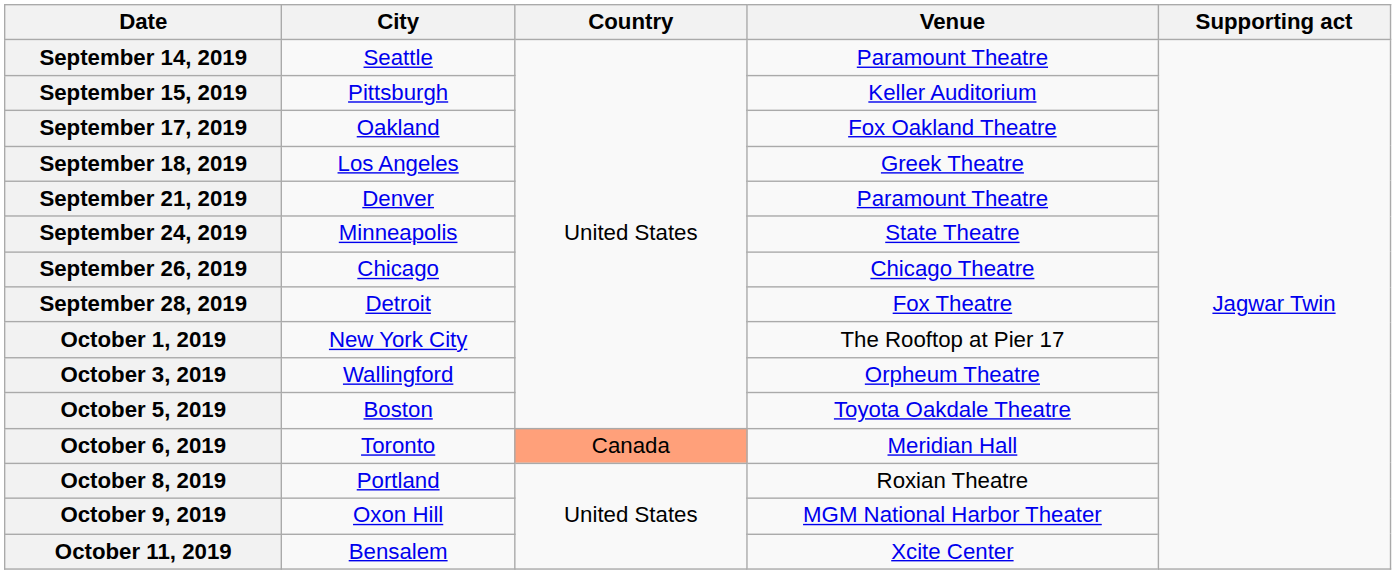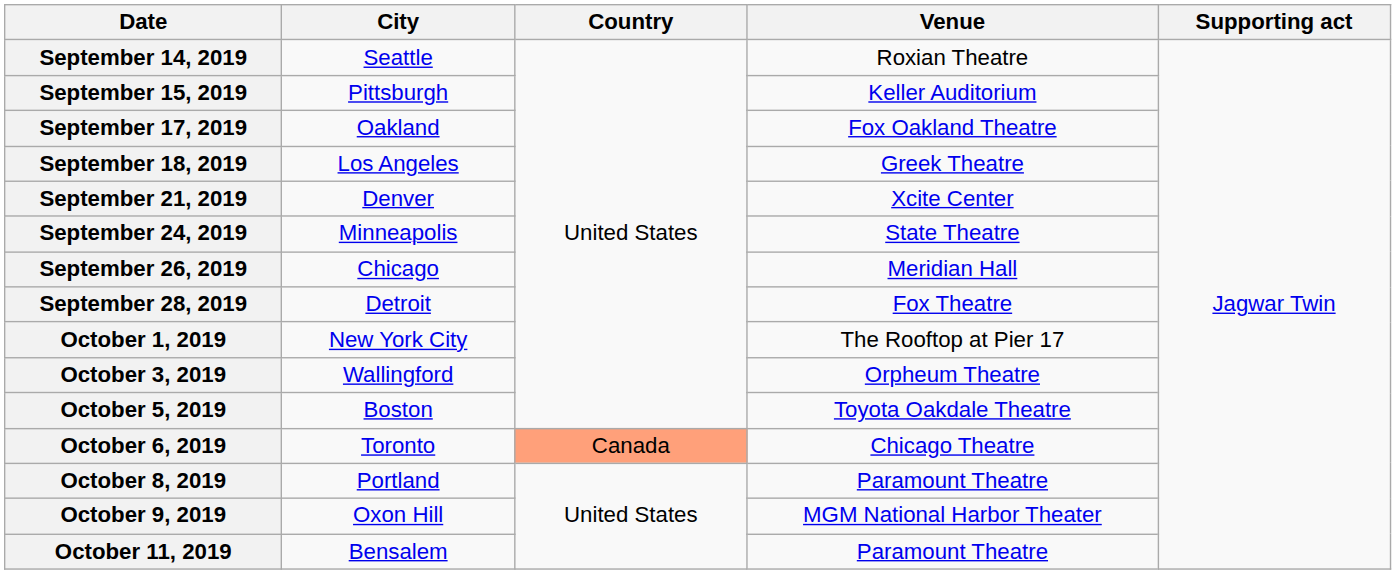 <table class="wikitable plainrowheaders" style="text-align:center;">
 <tr>
 <th scope="col" style="width:12em;">Date</th>
 <th scope="col" style="width:10em;">City</th>
 <th scope="col" style="width:10em;">Country</th>
 <th scope="col" style="width:18em;">Venue</th>
 <th scope="col" style="width:10em;">Supporting act</th>
 </tr>
 <tr>
 <th scope="row">September 14, 2019</th>
 <td><a href='#'>Seattle</a></td>
 <td rowspan="11">United States</td>
-<td><a href='#'>Paramount Theatre</a></td>
+<td>Roxian Theatre</td>
 <td rowspan="15"><a href='#'>Jagwar Twin</a></td>
 </tr>
 <tr>
 <th scope="row">September 15, 2019</th>
 <td><a href='#'>Pittsburgh</a></td>
 <td><a href='#'>Keller Auditorium</a></td>
 </tr>
 <tr>
 <th scope="row">September 17, 2019</th>
 <td><a href='#'>Oakland</a></td>
 <td><a href='#'>Fox Oakland Theatre</a></td>
 </tr>
 <tr>
 <th scope="row">September 18, 2019</th>
 <td><a href='#'>Los Angeles</a></td>
 <td><a href='#'>Greek Theatre</a></td>
 </tr>
 <tr>
 <th scope="row">September 21, 2019</th>
 <td><a href='#'>Denver</a></td>
-<td><a href='#'>Paramount Theatre</a></td>
+<td><a href='#'>Xcite Center</a></td>
 </tr>
 <tr>
 <th scope="row">September 24, 2019</th>
 <td><a href='#'>Minneapolis</a></td>
 <td><a href='#'>State Theatre</a></td>
 </tr>
 <tr>
 <th scope="row">September 26, 2019</th>
 <td><a href='#'>Chicago</a></td>
-<td><a href='#'>Chicago Theatre</a></td>
+<td><a href='#'>Meridian Hall</a></td>
 </tr>
 <tr>
 <th scope="row">September 28, 2019</th>
 <td><a href='#'>Detroit</a></td>
 <td><a href='#'>Fox Theatre</a></td>
 </tr>
 <tr>
 <th scope="row">October 1, 2019</th>
 <td><a href='#'>New York City</a></td>
 <td>The Rooftop at Pier 17</td>
 </tr>
 <tr>
 <th scope="row">October 3, 2019</th>
 <td><a href='#'>Wallingford</a></td>
 <td><a href='#'>Orpheum Theatre</a></td>
 </tr>
 <tr>
 <th scope="row">October 5, 2019</th>
 <td><a href='#'>Boston</a></td>
 <td><a href='#'>Toyota Oakdale Theatre</a></td>
 </tr>
 <tr>
 <th scope="row">October 6, 2019</th>
 <td><a href='#'>Toronto</a></td>
 <td style="background: lightsalmon;">Canada</td>
-<td><a href='#'>Meridian Hall</a></td>
+<td><a href='#'>Chicago Theatre</a></td>
 </tr>
 <tr>
 <th scope="row">October 8, 2019</th>
 <td><a href='#'>Portland</a></td>
 <td rowspan="3">United States</td>
-<td>Roxian Theatre</td>
+<td><a href='#'>Paramount Theatre</a></td>
 </tr>
 <tr>
 <th scope="row">October 9, 2019</th>
 <td><a href='#'>Oxon Hill</a></td>
 <td><a href='#'>MGM National Harbor Theater</a></td>
 </tr>
 <tr>
 <th scope="row">October 11, 2019</th>
 <td><a href='#'>Bensalem</a></td>
-<td><a href='#'>Xcite Center</a></td>
+<td><a href='#'>Paramount Theatre</a></td>
 </tr>
 </table>
